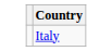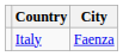 <table class="sortable wikitable" style="margin-left:auto;margin-right:auto">
 <tr SISTERS &>
 <th></th>
 <th>Country</th>
+<th>City</th>
 </tr>
 <tr>
 <td></td>
 <td><a href='#'>Italy</a></td>
+<td><a href='#'>Faenza</a></td>
 </tr>
 </table>
